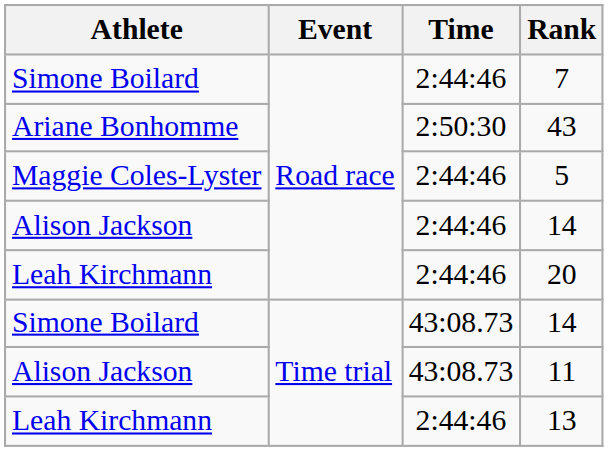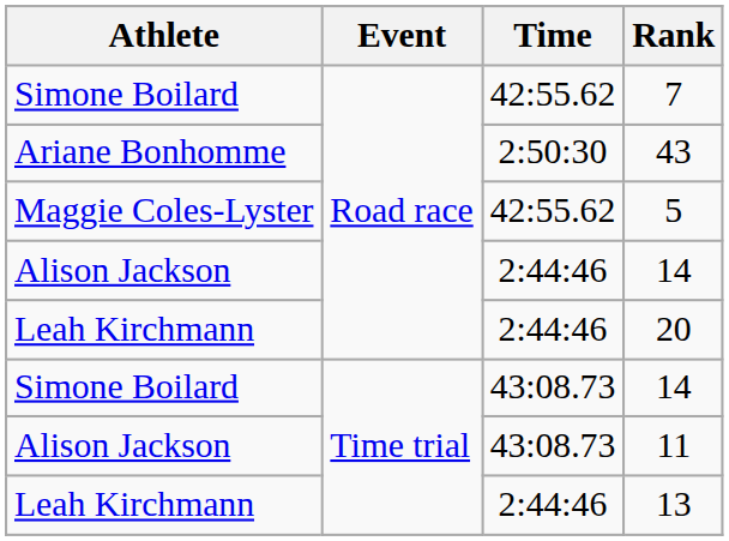 <table class=wikitable style="font-size:90%;">
 <tr>
 <th>Athlete</th>
 <th>Event</th>
 <th>Time</th>
 <th>Rank</th>
 </tr>
 <tr align=center>
 <td align=left><a href='#'>Simone Boilard</a></td>
 <td align=left rowspan=5><a href='#'>Road race</a></td>
-<td>2:44:46</td>
+<td>42:55.62</td>
 <td>7</td>
 </tr>
 <tr align=center>
 <td align=left><a href='#'>Ariane Bonhomme</a></td>
 <td>2:50:30</td>
 <td>43</td>
 </tr>
 <tr align=center>
 <td align=left><a href='#'>Maggie Coles-Lyster</a></td>
-<td>2:44:46</td>
+<td>42:55.62</td>
 <td>5</td>
 </tr>
 <tr align=center>
 <td align=left><a href='#'>Alison Jackson</a></td>
 <td>2:44:46</td>
 <td>14</td>
 </tr>
 <tr align=center>
 <td align=left><a href='#'>Leah Kirchmann</a></td>
 <td>2:44:46</td>
 <td>20</td>
 </tr>
 <tr align=center>
 <td align=left><a href='#'>Simone Boilard</a></td>
 <td align=left rowspan=3><a href='#'>Time trial</a></td>
 <td>43:08.73</td>
 <td>14</td>
 </tr>
 <tr align=center>
 <td align=left><a href='#'>Alison Jackson</a></td>
 <td>43:08.73</td>
 <td>11</td>
 </tr>
 <tr align=center>
 <td align=left><a href='#'>Leah Kirchmann</a></td>
 <td>2:44:46</td>
 <td>13</td>
 </tr>
 </table>
